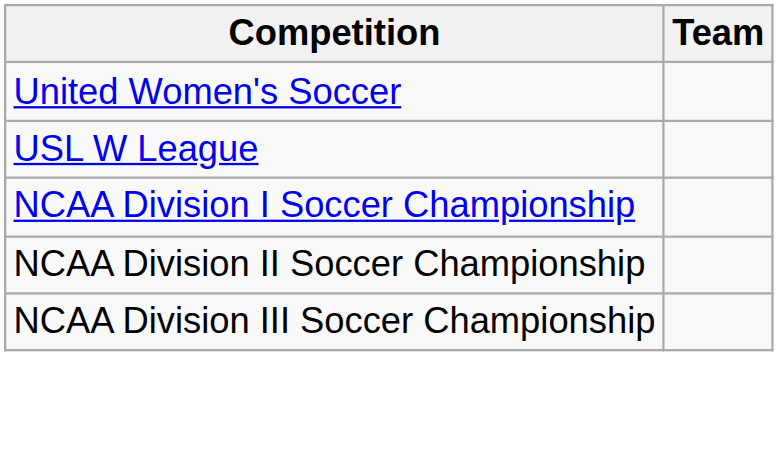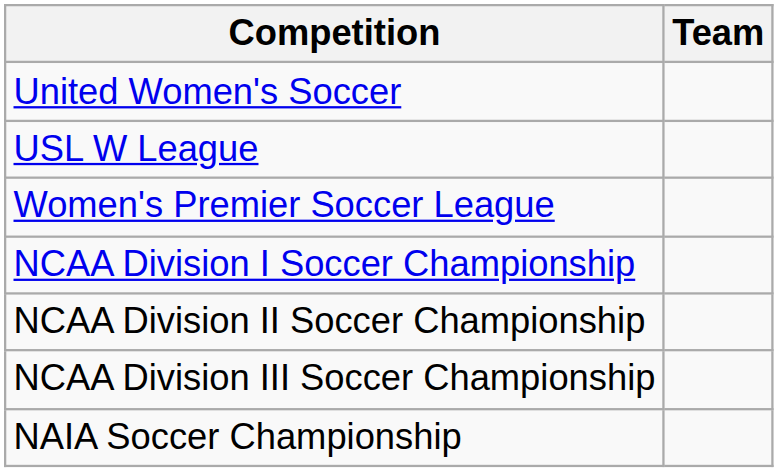 <table class="wikitable">
 <tr>
 <th scope="col">Competition</th>
 <th scope="col">Team</th>
 </tr>
 <tr>
 <td><a href='#'>United Women's Soccer</a></td>
 <td></td>
 </tr>
 <tr>
 <td><a href='#'>USL W League</a></td>
 <td></td>
 </tr>
 <tr>
+<td><a href='#'>Women's Premier Soccer League</a></td>
+<td></td>
+</tr>
+<tr>
 <td><a href='#'>NCAA Division I Soccer Championship</a></td>
 <td></td>
 </tr>
 <tr>
 <td>NCAA Division II Soccer Championship</td>
 <td></td>
 </tr>
 <tr>
 <td>NCAA Division III Soccer Championship</td>
 <td></td>
 </tr>
+<tr>
+<td>NAIA Soccer Championship</td>
+<td></td>
+</tr>
 </table>
